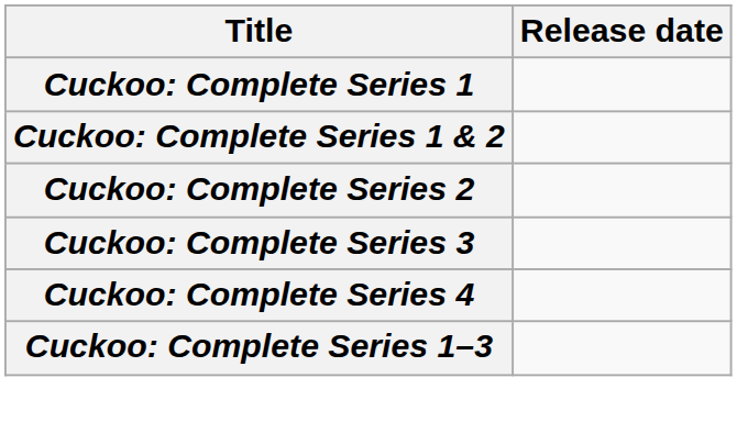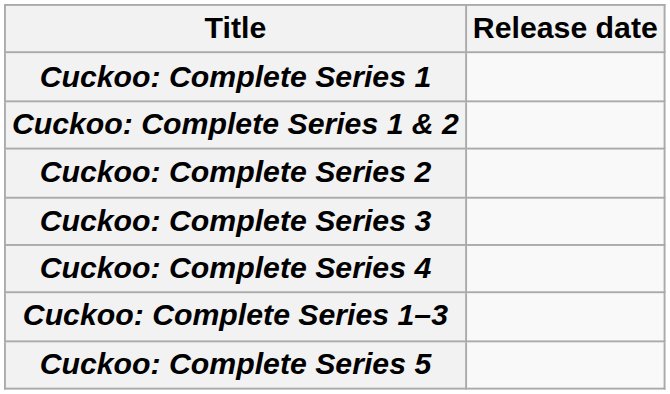 <table class="wikitable" style="text-align:center;">
 <tr>
 <th>Title</th>
 <th>Release date</th>
 </tr>
 <tr>
 <th><em>Cuckoo: Complete Series 1</em></th>
 <td></td>
 </tr>
 <tr>
 <th><em>Cuckoo: Complete Series 1 & 2</em></th>
 <td></td>
 </tr>
 <tr>
 <th><em>Cuckoo: Complete Series 2</em></th>
 <td></td>
 </tr>
 <tr>
 <th><em>Cuckoo: Complete Series 3</em></th>
 <td></td>
 </tr>
 <tr>
 <th><em>Cuckoo: Complete Series 4</em></th>
 <td></td>
 </tr>
 <tr>
 <th><em>Cuckoo: Complete Series 1–3</em></th>
 <td></td>
 </tr>
+<tr>
+<th><em>Cuckoo: Complete Series 5</em></th>
+<td></td>
+</tr>
 </table>
